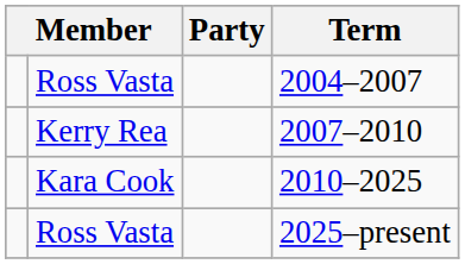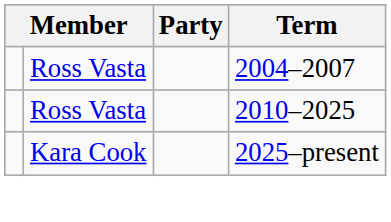 <table class="wikitable">
 <tr>
 <th colspan="2">Member</th>
 <th>Party</th>
 <th>Term</th>
 </tr>
 <tr>
 <td> </td>
 <td><a href='#'>Ross Vasta</a></td>
 <td></td>
 <td><a href='#'>2004</a>–2007</td>
 </tr>
 <tr>
 <td> </td>
-<td><a href='#'>Kerry Rea</a></td>
+<td><a href='#'>Ross Vasta</a></td>
 <td></td>
-<td><a href='#'>2007</a>–2010</td>
+<td><a href='#'>2010</a>–2025</td>
 </tr>
 <tr>
 <td> </td>
 <td><a href='#'>Kara Cook</a></td>
 <td></td>
-<td><a href='#'>2010</a>–2025</td>
-</tr>
-<tr>
-<td> </td>
-<td><a href='#'>Ross Vasta</a></td>
-<td></td>
 <td><a href='#'>2025</a>–present</td>
 </tr>
 </table>
